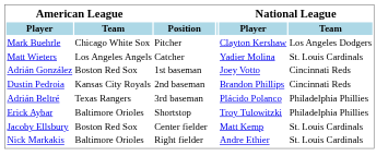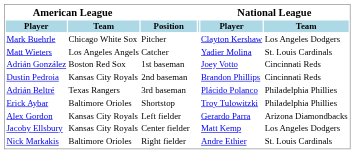 <table cellpadding="1" style="width:auto; font-size:90%; border:1px solid gray;">
 <tr style="text-align:center; font-size:larger;">
 <th colspan=2>American League</th>
 <th></th>
 <th></th>
 <th colspan=2>National League</th>
 </tr>
 <tr style="background:lightblue;">
 <th>Player</th>
 <th>Team</th>
 <th>Position</th>
 <th></th>
 <th>Player</th>
 <th>Team</th>
 </tr>
 <tr>
 <td><a href='#'>Mark Buehrle</a></td>
 <td>Chicago White Sox</td>
 <td>Pitcher</td>
 <td></td>
 <td><a href='#'>Clayton Kershaw</a></td>
 <td>Los Angeles Dodgers</td>
 </tr>
 <tr>
 <td><a href='#'>Matt Wieters</a></td>
 <td>Los Angeles Angels</td>
 <td>Catcher</td>
 <td></td>
 <td><a href='#'>Yadier Molina</a></td>
 <td>St. Louis Cardinals</td>
 </tr>
 <tr>
 <td><a href='#'>Adrián González</a></td>
 <td>Boston Red Sox</td>
 <td>1st baseman</td>
 <td></td>
 <td><a href='#'>Joey Votto</a></td>
 <td>Cincinnati Reds</td>
 </tr>
 <tr>
 <td><a href='#'>Dustin Pedroia</a></td>
 <td>Kansas City Royals</td>
 <td>2nd baseman    </td>
 <td></td>
 <td><a href='#'>Brandon Phillips</a></td>
 <td>Cincinnati Reds</td>
 </tr>
 <tr>
 <td><a href='#'>Adrián Beltré</a></td>
 <td>Texas Rangers</td>
 <td>3rd baseman</td>
 <td></td>
 <td><a href='#'>Plácido Polanco</a></td>
 <td>Philadelphia Phillies</td>
 </tr>
 <tr>
 <td><a href='#'>Erick Aybar</a></td>
 <td>Baltimore Orioles</td>
 <td>Shortstop</td>
 <td></td>
 <td><a href='#'>Troy Tulowitzki</a></td>
 <td>Philadelphia Phillies</td>
 </tr>
 <tr>
+<td><a href='#'>Alex Gordon</a></td>
+<td>Kansas City Royals</td>
+<td>Left fielder</td>
+<td></td>
+<td><a href='#'>Gerardo Parra</a></td>
+<td>Arizona Diamondbacks</td>
+</tr>
+<tr>
 <td><a href='#'>Jacoby Ellsbury</a></td>
-<td>Boston Red Sox</td>
+<td>Kansas City Royals</td>
 <td>Center fielder</td>
 <td></td>
 <td><a href='#'>Matt Kemp</a></td>
-<td>St. Louis Cardinals</td>
+<td>Los Angeles Dodgers</td>
 </tr>
 <tr>
 <td><a href='#'>Nick Markakis</a></td>
 <td>Baltimore Orioles</td>
 <td>Right fielder</td>
 <td></td>
 <td><a href='#'>Andre Ethier</a></td>
 <td>St. Louis Cardinals</td>
 </tr>
 </table>
